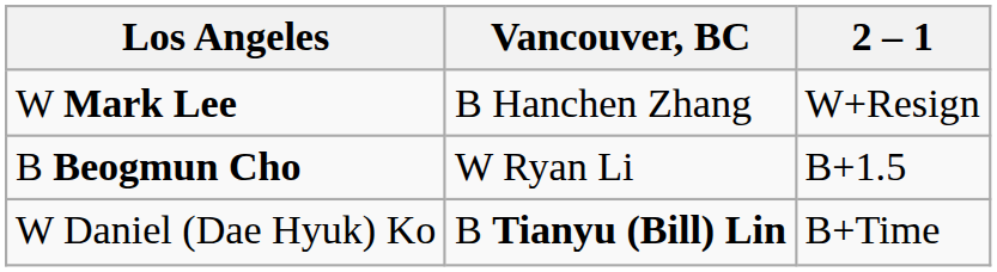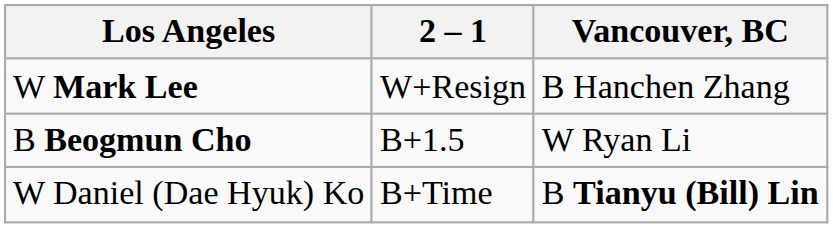 <table class="wikitable">
 <tr>
 <th>Los Angeles</th>
+<th>2 – 1</th>
 <th>Vancouver, BC</th>
-<th>2 – 1</th>
 </tr>
 <tr>
 <td>W <strong>Mark Lee</strong></td>
+<td>W+Resign</td>
 <td>B Hanchen Zhang</td>
-<td>W+Resign</td>
 </tr>
 <tr>
 <td>B <strong>Beogmun Cho</strong></td>
+<td>B+1.5</td>
 <td>W Ryan Li</td>
-<td>B+1.5</td>
 </tr>
 <tr>
 <td>W Daniel (Dae Hyuk) Ko</td>
+<td>B+Time</td>
 <td>B <strong>Tianyu (Bill) Lin</strong></td>
-<td>B+Time</td>
 </tr>
 </table>
